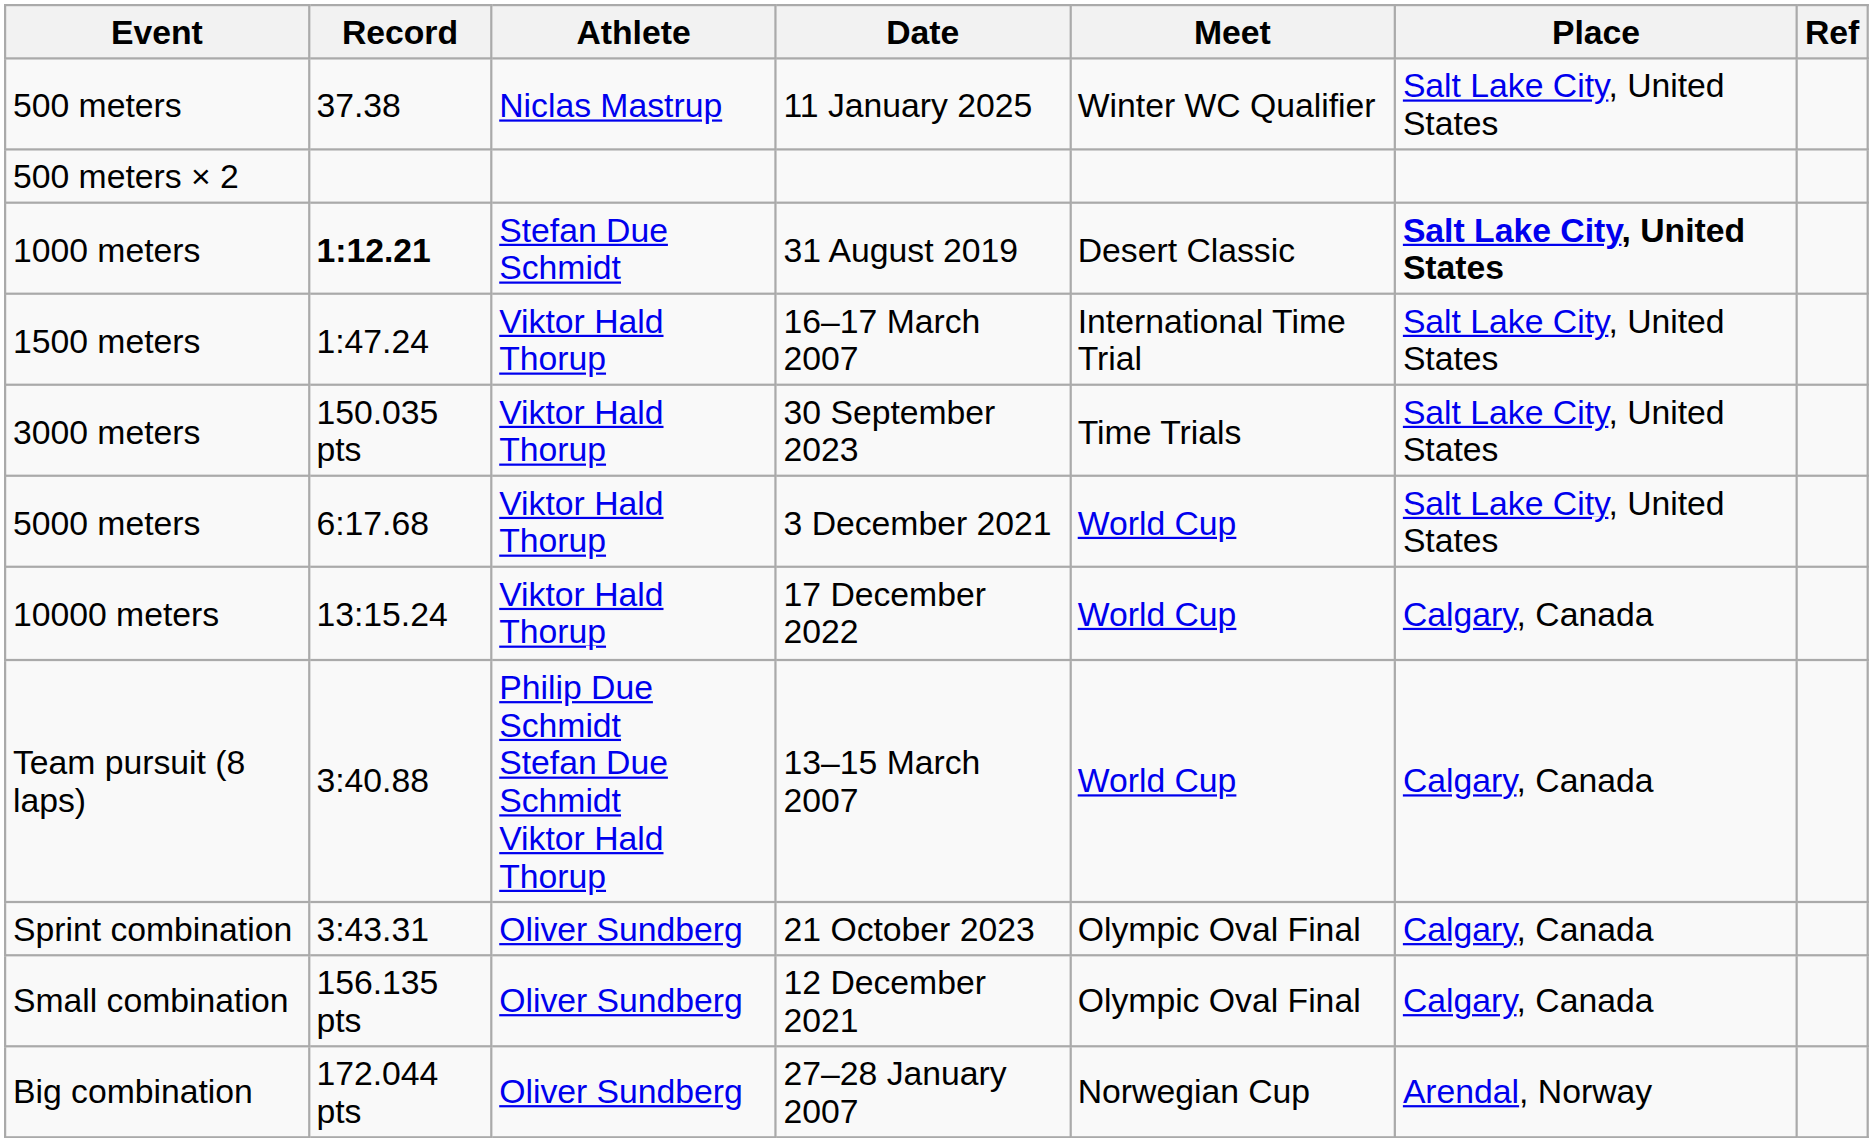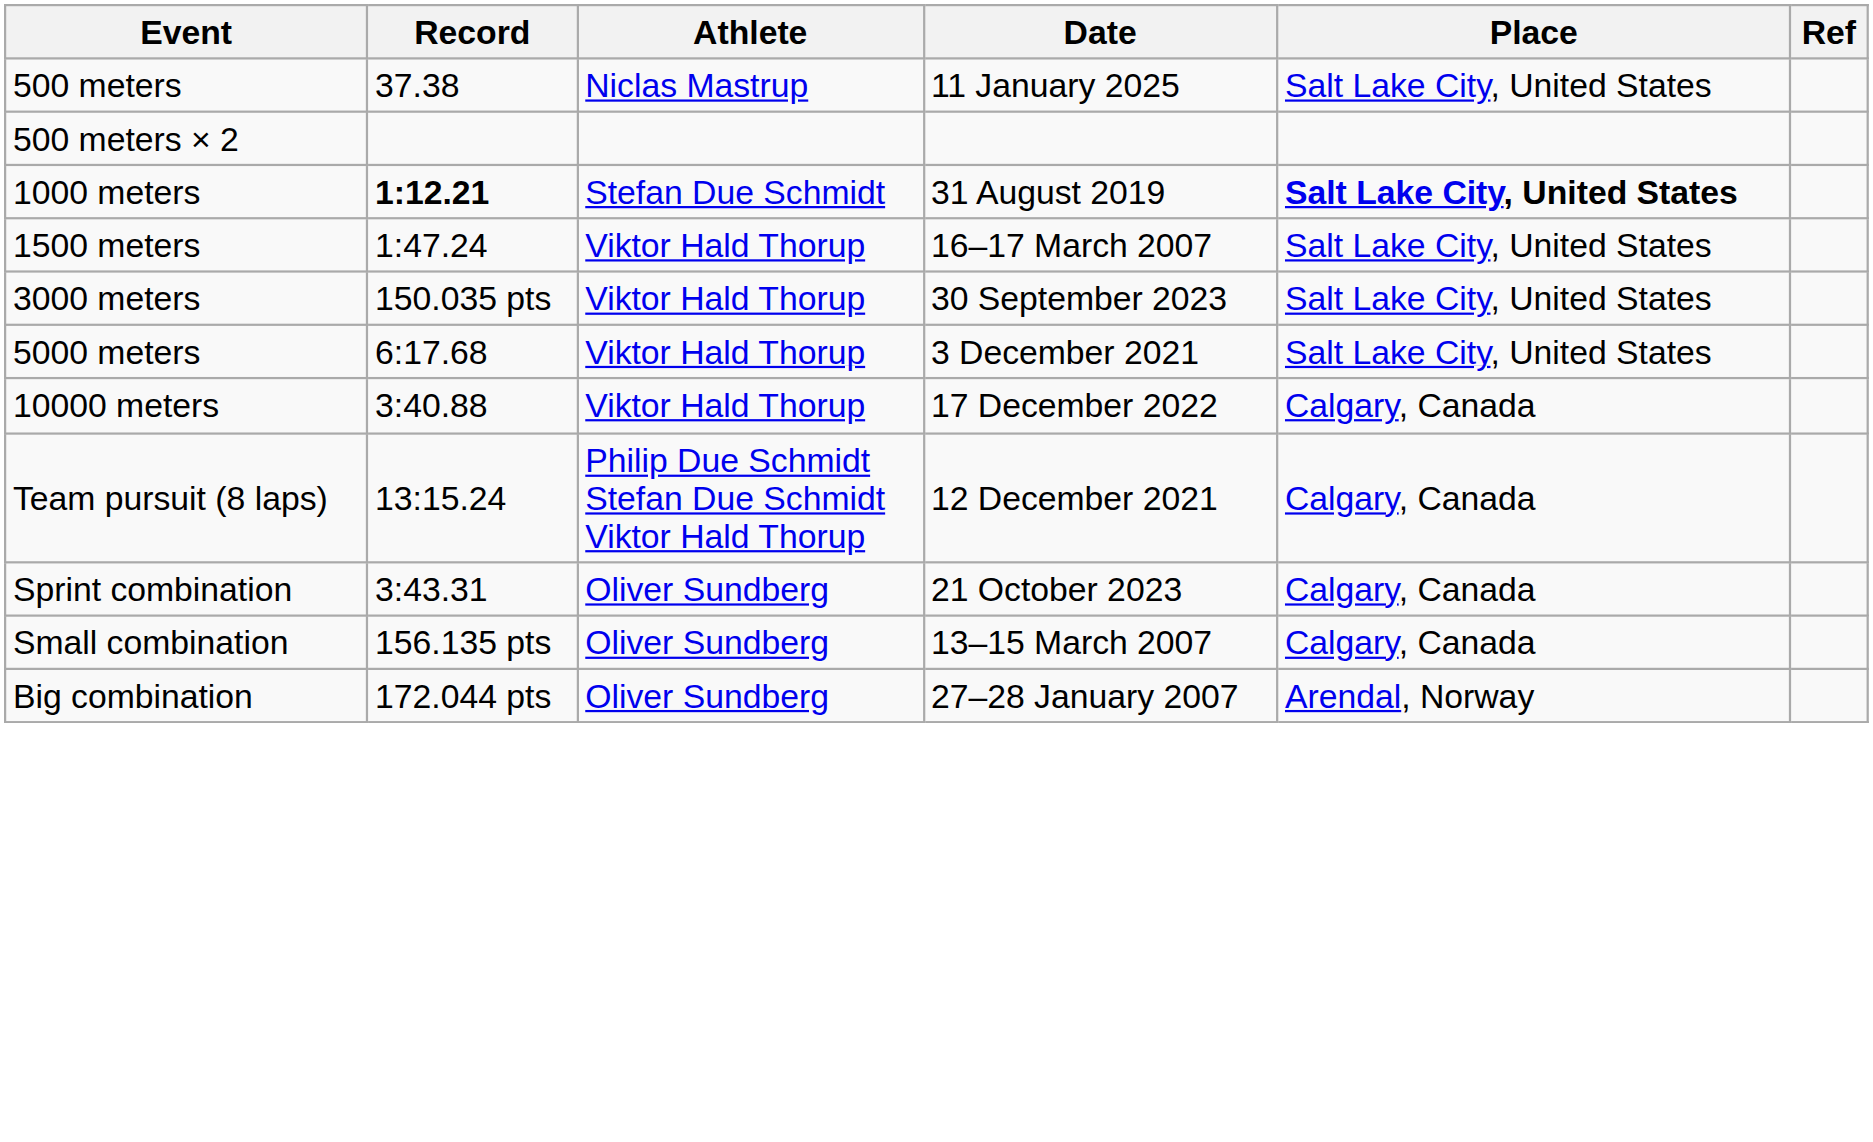 <table class="wikitable" style="font-size:95%; width: 95%;">
 <tr>
 <th>Event</th>
 <th>Record</th>
 <th>Athlete</th>
 <th>Date</th>
-<th>Meet</th>
 <th>Place</th>
 <th>Ref</th>
 </tr>
 <tr>
 <td>500 meters</td>
 <td>37.38</td>
 <td><a href='#'>Niclas Mastrup</a></td>
 <td>11 January 2025</td>
-<td>Winter WC Qualifier</td>
 <td><a href='#'>Salt Lake City</a>, United States</td>
 <td></td>
 </tr>
 <tr>
 <td>500 meters × 2</td>
-<td></td>
 <td></td>
 <td></td>
 <td></td>
 <td></td>
 <td></td>
 </tr>
 <tr>
 <td>1000 meters</td>
 <td><strong>1:12.21</strong></td>
 <td><a href='#'>Stefan Due Schmidt</a></td>
 <td>31 August 2019</td>
-<td>Desert Classic</td>
 <td><strong><a href='#'>Salt Lake City</a>, United States</strong></td>
 <td></td>
 </tr>
 <tr>
 <td>1500 meters</td>
 <td>1:47.24</td>
 <td><a href='#'>Viktor Hald Thorup</a></td>
 <td>16–17 March 2007</td>
-<td>International Time Trial</td>
 <td><a href='#'>Salt Lake City</a>, United States</td>
 <td></td>
 </tr>
 <tr>
 <td>3000 meters</td>
 <td>150.035 pts</td>
 <td><a href='#'>Viktor Hald Thorup</a></td>
 <td>30 September 2023</td>
-<td>Time Trials</td>
 <td><a href='#'>Salt Lake City</a>, United States</td>
 <td></td>
 </tr>
 <tr>
 <td>5000 meters</td>
 <td>6:17.68</td>
 <td><a href='#'>Viktor Hald Thorup</a></td>
 <td>3 December 2021</td>
-<td><a href='#'>World Cup</a></td>
 <td><a href='#'>Salt Lake City</a>, United States</td>
 <td></td>
 </tr>
 <tr>
 <td>10000 meters</td>
-<td>13:15.24</td>
+<td>3:40.88</td>
 <td><a href='#'>Viktor Hald Thorup</a></td>
 <td>17 December 2022</td>
-<td><a href='#'>World Cup</a></td>
 <td><a href='#'>Calgary</a>, Canada</td>
 <td></td>
 </tr>
 <tr>
 <td>Team pursuit (8 laps)</td>
-<td>3:40.88</td>
+<td>13:15.24</td>
 <td><a href='#'>Philip Due Schmidt</a><br><a href='#'>Stefan Due Schmidt</a><br><a href='#'>Viktor Hald Thorup</a></td>
-<td>13–15 March 2007</td>
-<td><a href='#'>World Cup</a></td>
+<td>12 December 2021</td>
 <td><a href='#'>Calgary</a>, Canada</td>
 <td></td>
 </tr>
 <tr>
 <td>Sprint combination</td>
 <td>3:43.31</td>
 <td><a href='#'>Oliver Sundberg</a></td>
 <td>21 October 2023</td>
-<td>Olympic Oval Final</td>
 <td><a href='#'>Calgary</a>, Canada</td>
 <td></td>
 </tr>
 <tr>
 <td>Small combination</td>
 <td>156.135 pts</td>
 <td><a href='#'>Oliver Sundberg</a></td>
-<td>12 December 2021</td>
-<td>Olympic Oval Final</td>
+<td>13–15 March 2007</td>
 <td><a href='#'>Calgary</a>, Canada</td>
 <td></td>
 </tr>
 <tr>
 <td>Big combination</td>
 <td>172.044 pts</td>
 <td><a href='#'>Oliver Sundberg</a></td>
 <td>27–28 January 2007</td>
-<td>Norwegian Cup</td>
 <td><a href='#'>Arendal</a>, Norway</td>
 <td></td>
 </tr>
 </table>
